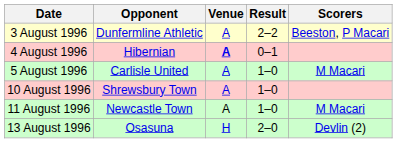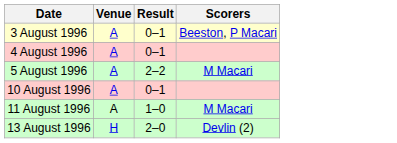 <table class="wikitable" style="font-size:100%; text-align:center">
 <tr>
 <th>Date</th>
-<th>Opponent</th>
 <th>Venue</th>
 <th>Result</th>
 <th>Scorers</th>
 </tr>
 <tr style="background: #FFFFCC;">
 <td>3 August 1996</td>
-<td><a href='#'>Dunfermline Athletic</a></td>
 <td><a href='#'>A</a></td>
-<td>2–2</td>
+<td>0–1</td>
 <td><a href='#'>Beeston</a>, <a href='#'>P Macari</a></td>
 </tr>
 <tr style="background: #FFCCCC;">
 <td>4 August 1996</td>
-<td><a href='#'>Hibernian</a></td>
-<td><strong><a href='#'>A</a></strong></td>
+<td><a href='#'>A</a></td>
 <td>0–1</td>
 <td></td>
 </tr>
 <tr style="background: #CCFFCC;">
 <td>5 August 1996</td>
-<td><a href='#'>Carlisle United</a></td>
 <td><a href='#'>A</a></td>
-<td>1–0</td>
+<td>2–2</td>
 <td><a href='#'>M Macari</a></td>
 </tr>
 <tr style="background: #FFCCCC;">
 <td>10 August 1996</td>
-<td><a href='#'>Shrewsbury Town</a></td>
 <td><a href='#'>A</a></td>
-<td>1–0</td>
+<td>0–1</td>
 <td></td>
 </tr>
 <tr style="background: #CCFFCC;">
 <td>11 August 1996</td>
-<td><a href='#'>Newcastle Town</a></td>
 <td>A</td>
 <td>1–0</td>
 <td><a href='#'>M Macari</a></td>
 </tr>
 <tr style="background: #CCFFCC;">
 <td>13 August 1996</td>
-<td><a href='#'>Osasuna</a></td>
 <td><a href='#'>H</a></td>
 <td>2–0</td>
 <td><a href='#'>Devlin</a> (2)</td>
 </tr>
 </table>
